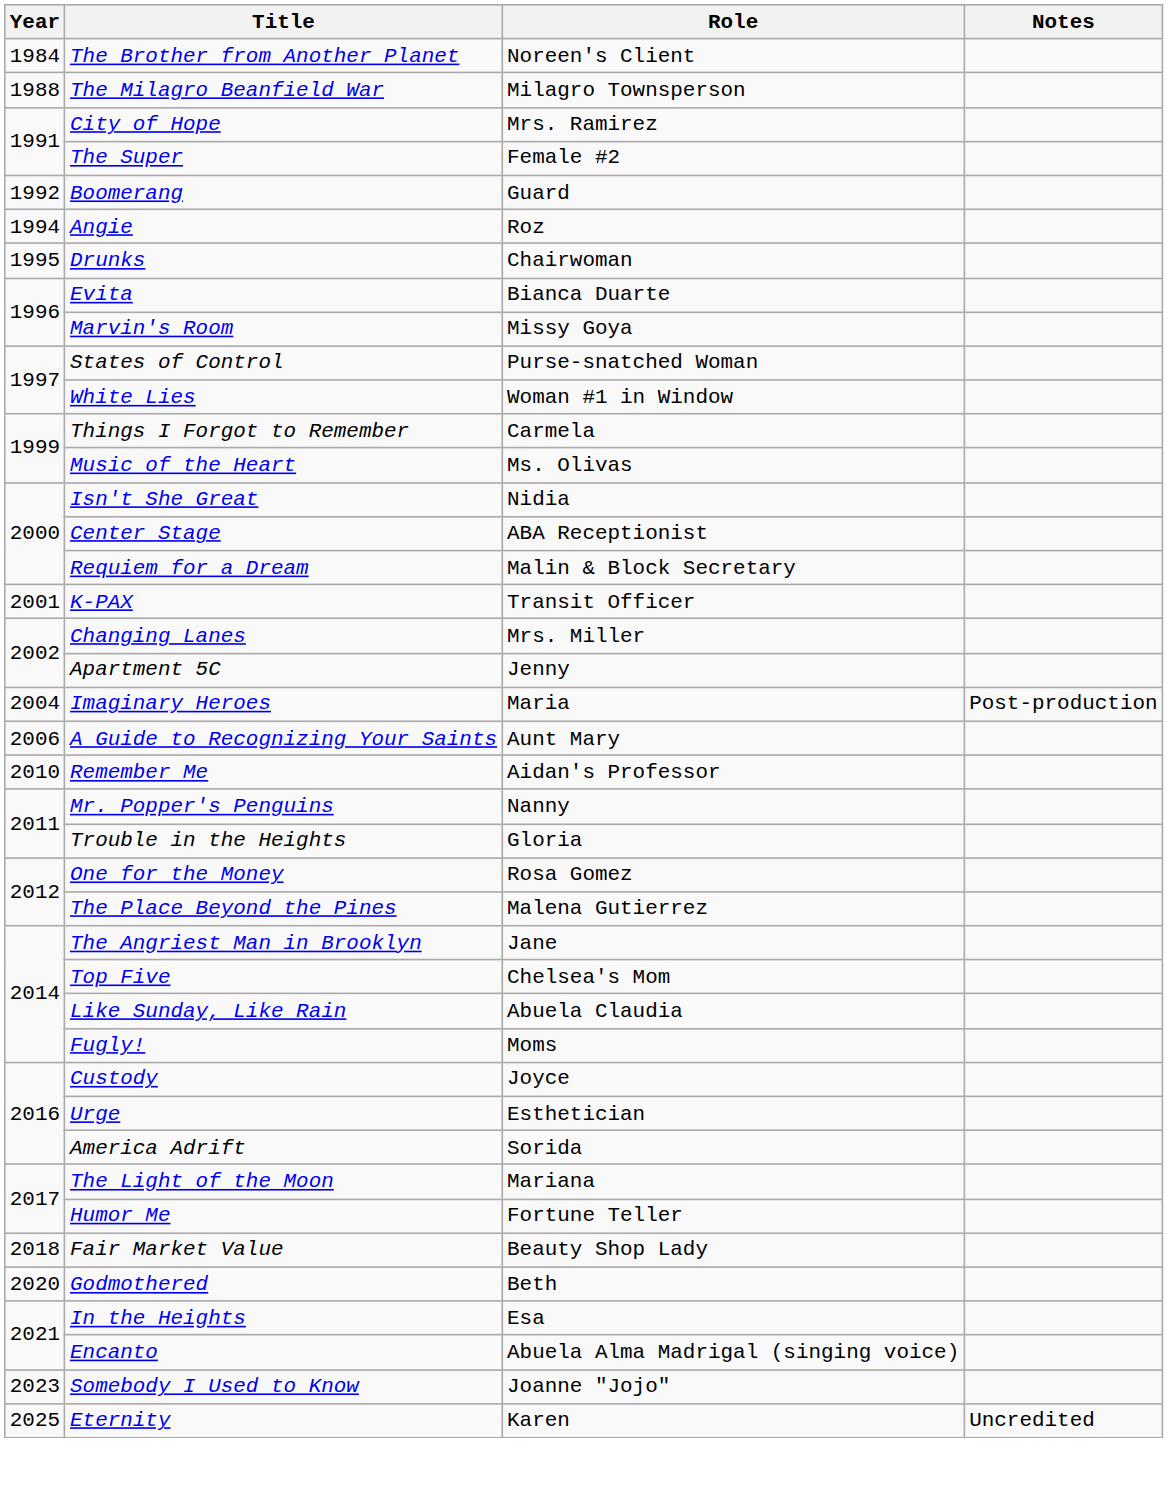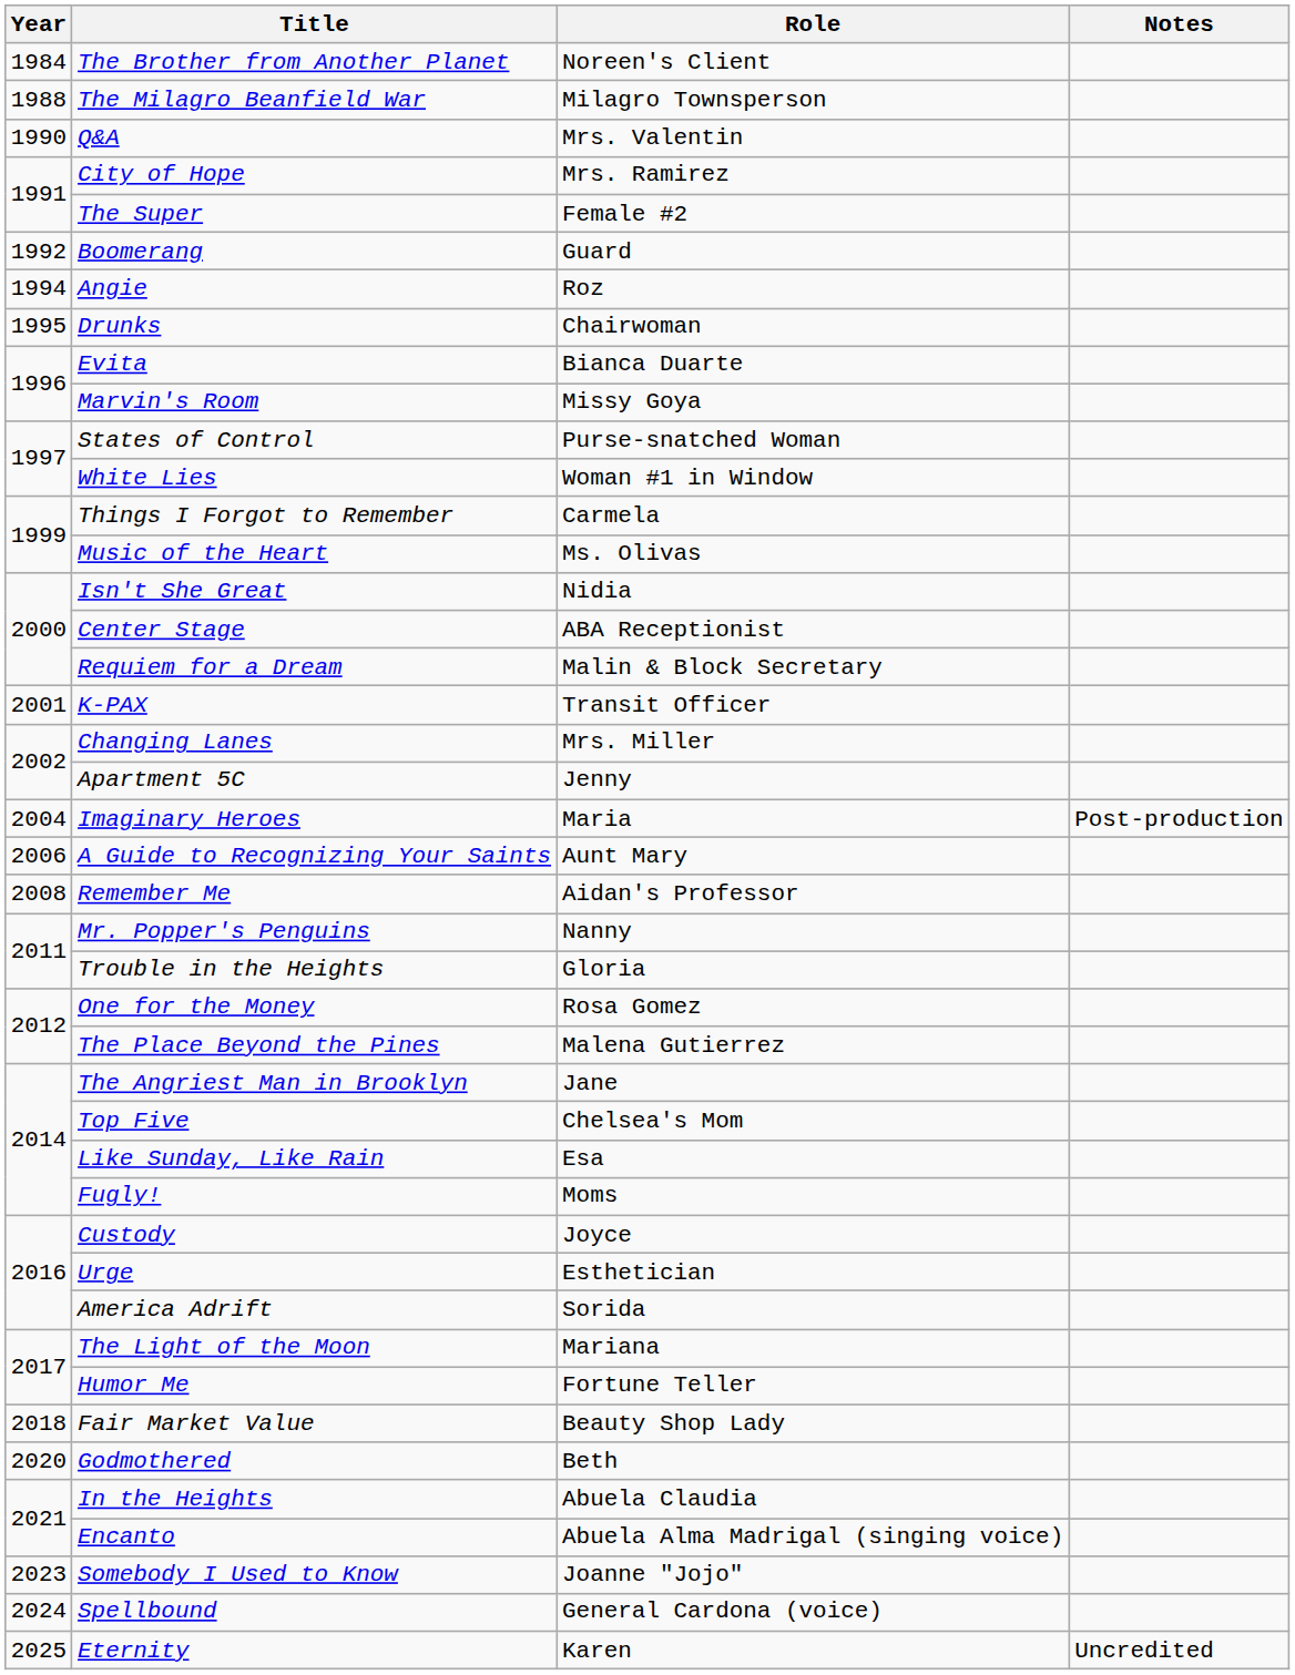 <table class="wikitable sortable">
 <tr>
 <th>Year</th>
 <th>Title</th>
 <th>Role</th>
 <th>Notes</th>
 </tr>
 <tr>
 <td>1984</td>
 <td><em><a href='#'>The Brother from Another Planet</a></em></td>
 <td>Noreen's Client</td>
 <td></td>
 </tr>
 <tr>
 <td>1988</td>
 <td><em><a href='#'>The Milagro Beanfield War</a></em></td>
 <td>Milagro Townsperson</td>
+<td></td>
+</tr>
+<tr>
+<td>1990</td>
+<td><em><a href='#'>Q&A</a></em></td>
+<td>Mrs. Valentin</td>
 <td></td>
 </tr>
 <tr>
 <td rowspan="2">1991</td>
 <td><em><a href='#'>City of Hope</a></em></td>
 <td>Mrs. Ramirez</td>
 <td></td>
 </tr>
 <tr>
 <td><em><a href='#'>The Super</a></em></td>
 <td>Female #2</td>
 <td></td>
 </tr>
 <tr>
 <td>1992</td>
 <td><em><a href='#'>Boomerang</a></em></td>
 <td>Guard</td>
 <td></td>
 </tr>
 <tr>
 <td>1994</td>
 <td><em><a href='#'>Angie</a></em></td>
 <td>Roz</td>
 <td></td>
 </tr>
 <tr>
 <td>1995</td>
 <td><em><a href='#'>Drunks</a></em></td>
 <td>Chairwoman</td>
 <td></td>
 </tr>
 <tr>
 <td rowspan="2">1996</td>
 <td><em><a href='#'>Evita</a></em></td>
 <td>Bianca Duarte</td>
 <td></td>
 </tr>
 <tr>
 <td><em><a href='#'>Marvin's Room</a></em></td>
 <td>Missy Goya</td>
 <td></td>
 </tr>
 <tr>
 <td rowspan="2">1997</td>
 <td><em>States of Control</em></td>
 <td>Purse-snatched Woman</td>
 <td></td>
 </tr>
 <tr>
 <td><em><a href='#'>White Lies</a></em></td>
 <td>Woman #1 in Window</td>
 <td></td>
 </tr>
 <tr>
 <td rowspan="2">1999</td>
 <td><em>Things I Forgot to Remember</em></td>
 <td>Carmela</td>
 <td></td>
 </tr>
 <tr>
 <td><em><a href='#'>Music of the Heart</a></em></td>
 <td>Ms. Olivas</td>
 <td></td>
 </tr>
 <tr>
 <td rowspan="3">2000</td>
 <td><em><a href='#'>Isn't She Great</a></em></td>
 <td>Nidia</td>
 <td></td>
 </tr>
 <tr>
 <td><em><a href='#'>Center Stage</a></em></td>
 <td>ABA Receptionist</td>
 <td></td>
 </tr>
 <tr>
 <td><em><a href='#'>Requiem for a Dream</a></em></td>
 <td>Malin & Block Secretary</td>
 <td></td>
 </tr>
 <tr>
 <td>2001</td>
 <td><em><a href='#'>K-PAX</a></em></td>
 <td>Transit Officer</td>
 <td></td>
 </tr>
 <tr>
 <td rowspan="2">2002</td>
 <td><em><a href='#'>Changing Lanes</a></em></td>
 <td>Mrs. Miller</td>
 <td></td>
 </tr>
 <tr>
 <td><em>Apartment 5C</em></td>
 <td>Jenny</td>
 <td></td>
 </tr>
 <tr>
 <td>2004</td>
 <td><em><a href='#'>Imaginary Heroes</a></em></td>
 <td>Maria</td>
 <td>Post-production</td>
 </tr>
 <tr>
 <td>2006</td>
 <td><em><a href='#'>A Guide to Recognizing Your Saints</a></em></td>
 <td>Aunt Mary</td>
 <td></td>
 </tr>
 <tr>
-<td>2010</td>
+<td>2008</td>
 <td><em><a href='#'>Remember Me</a></em></td>
 <td>Aidan's Professor</td>
 <td></td>
 </tr>
 <tr>
 <td rowspan="2">2011</td>
 <td><em><a href='#'>Mr. Popper's Penguins</a></em></td>
 <td>Nanny</td>
 <td></td>
 </tr>
 <tr>
 <td><em>Trouble in the Heights</em></td>
 <td>Gloria</td>
 <td></td>
 </tr>
 <tr>
 <td rowspan="2">2012</td>
 <td><em><a href='#'>One for the Money</a></em></td>
 <td>Rosa Gomez</td>
 <td></td>
 </tr>
 <tr>
 <td><em><a href='#'>The Place Beyond the Pines</a></em></td>
 <td>Malena Gutierrez</td>
 <td></td>
 </tr>
 <tr>
 <td rowspan="4">2014</td>
 <td><em><a href='#'>The Angriest Man in Brooklyn</a></em></td>
 <td>Jane</td>
 <td></td>
 </tr>
 <tr>
 <td><em><a href='#'>Top Five</a></em></td>
 <td>Chelsea's Mom</td>
 <td></td>
 </tr>
 <tr>
 <td><em><a href='#'>Like Sunday, Like Rain</a></em></td>
-<td>Abuela Claudia</td>
+<td>Esa</td>
 <td></td>
 </tr>
 <tr>
 <td><em><a href='#'>Fugly!</a></em></td>
 <td>Moms</td>
 <td></td>
 </tr>
 <tr>
 <td rowspan="3">2016</td>
 <td><em><a href='#'>Custody</a></em></td>
 <td>Joyce</td>
 <td></td>
 </tr>
 <tr>
 <td><em><a href='#'>Urge</a></em></td>
 <td>Esthetician</td>
 <td></td>
 </tr>
 <tr>
 <td><em>America Adrift</em></td>
 <td>Sorida</td>
 <td></td>
 </tr>
 <tr>
 <td rowspan="2">2017</td>
 <td><em><a href='#'>The Light of the Moon</a></em></td>
 <td>Mariana</td>
 <td></td>
 </tr>
 <tr>
 <td><em><a href='#'>Humor Me</a></em></td>
 <td>Fortune Teller</td>
 <td></td>
 </tr>
 <tr>
 <td>2018</td>
 <td><em>Fair Market Value</em></td>
 <td>Beauty Shop Lady</td>
 <td></td>
 </tr>
 <tr>
 <td>2020</td>
 <td><em><a href='#'>Godmothered</a></em></td>
 <td>Beth</td>
 <td></td>
 </tr>
 <tr>
 <td rowspan="2">2021</td>
 <td><em><a href='#'>In the Heights</a></em></td>
-<td>Esa</td>
+<td>Abuela Claudia</td>
 <td></td>
 </tr>
 <tr>
 <td><em><a href='#'>Encanto</a></em></td>
 <td>Abuela Alma Madrigal (singing voice)</td>
 <td></td>
 </tr>
 <tr>
 <td>2023</td>
 <td><em><a href='#'>Somebody I Used to Know</a></em></td>
 <td>Joanne "Jojo"</td>
 <td></td>
 </tr>
 <tr>
+<td>2024</td>
+<td><em><a href='#'>Spellbound</a></em></td>
+<td>General Cardona (voice)</td>
+<td></td>
+</tr>
+<tr>
 <td>2025</td>
 <td><em><a href='#'>Eternity</a></em></td>
 <td>Karen</td>
 <td>Uncredited</td>
 </tr>
 </table>
